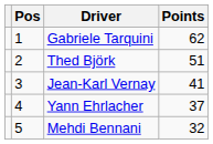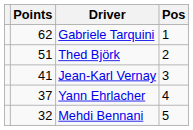 <table class="wikitable" style="font-size: 95%;">
 <tr>
 <th></th>
+<th>Points</th>
+<th>Driver</th>
 <th>Pos</th>
-<th>Driver</th>
-<th>Points</th>
 </tr>
 <tr>
 <td align="left"></td>
+<td align="right">62</td>
+<td> <a href='#'>Gabriele Tarquini</a></td>
 <td>1</td>
-<td> <a href='#'>Gabriele Tarquini</a></td>
-<td align="right">62</td>
 </tr>
 <tr>
 <td align="left"></td>
+<td align="right">51</td>
+<td> <a href='#'>Thed Björk</a></td>
 <td>2</td>
-<td> <a href='#'>Thed Björk</a></td>
-<td align="right">51</td>
 </tr>
 <tr>
 <td align="left"></td>
+<td align="right">41</td>
+<td> <a href='#'>Jean-Karl Vernay</a></td>
 <td>3</td>
-<td> <a href='#'>Jean-Karl Vernay</a></td>
-<td align="right">41</td>
 </tr>
 <tr>
 <td align="left"></td>
+<td align="right">37</td>
+<td> <a href='#'>Yann Ehrlacher</a></td>
 <td>4</td>
-<td> <a href='#'>Yann Ehrlacher</a></td>
-<td align="right">37</td>
 </tr>
 <tr>
 <td align="left"></td>
+<td align="right">32</td>
+<td> <a href='#'>Mehdi Bennani</a></td>
 <td>5</td>
-<td> <a href='#'>Mehdi Bennani</a></td>
-<td align="right">32</td>
 </tr>
 </table>
